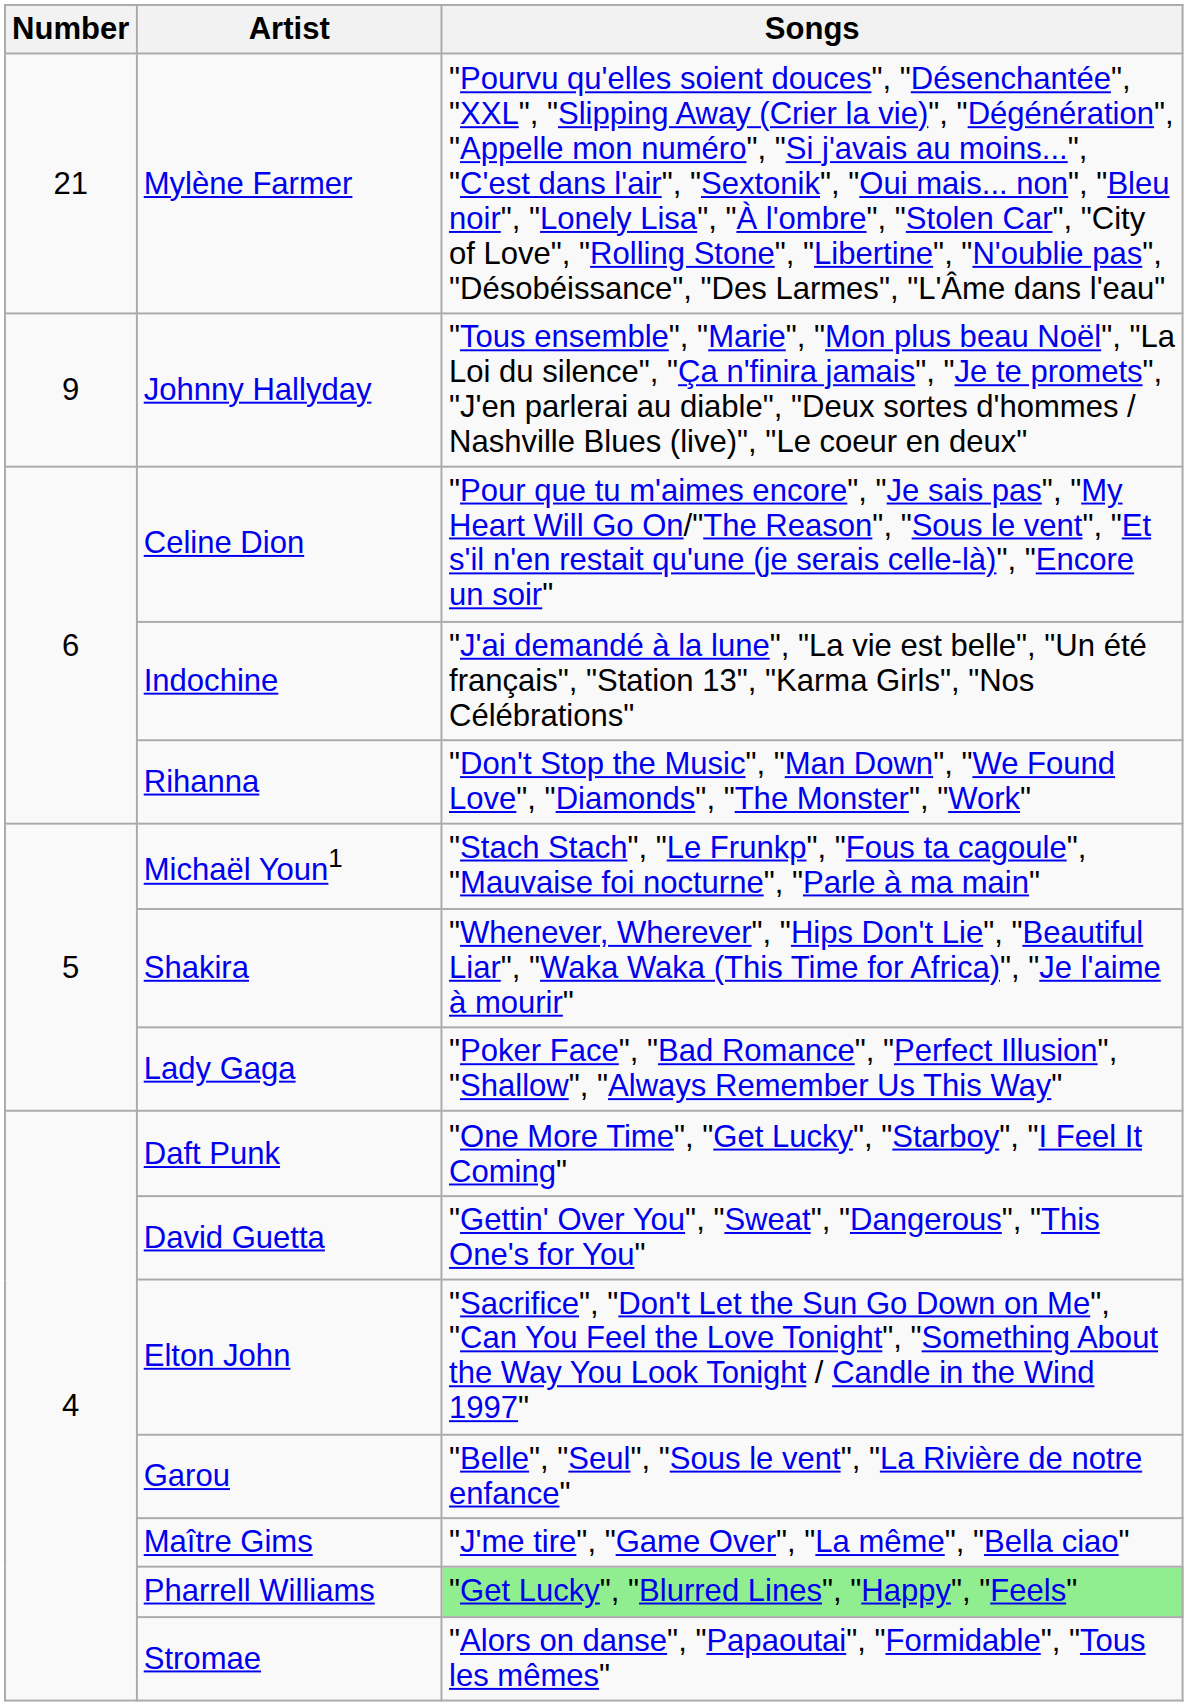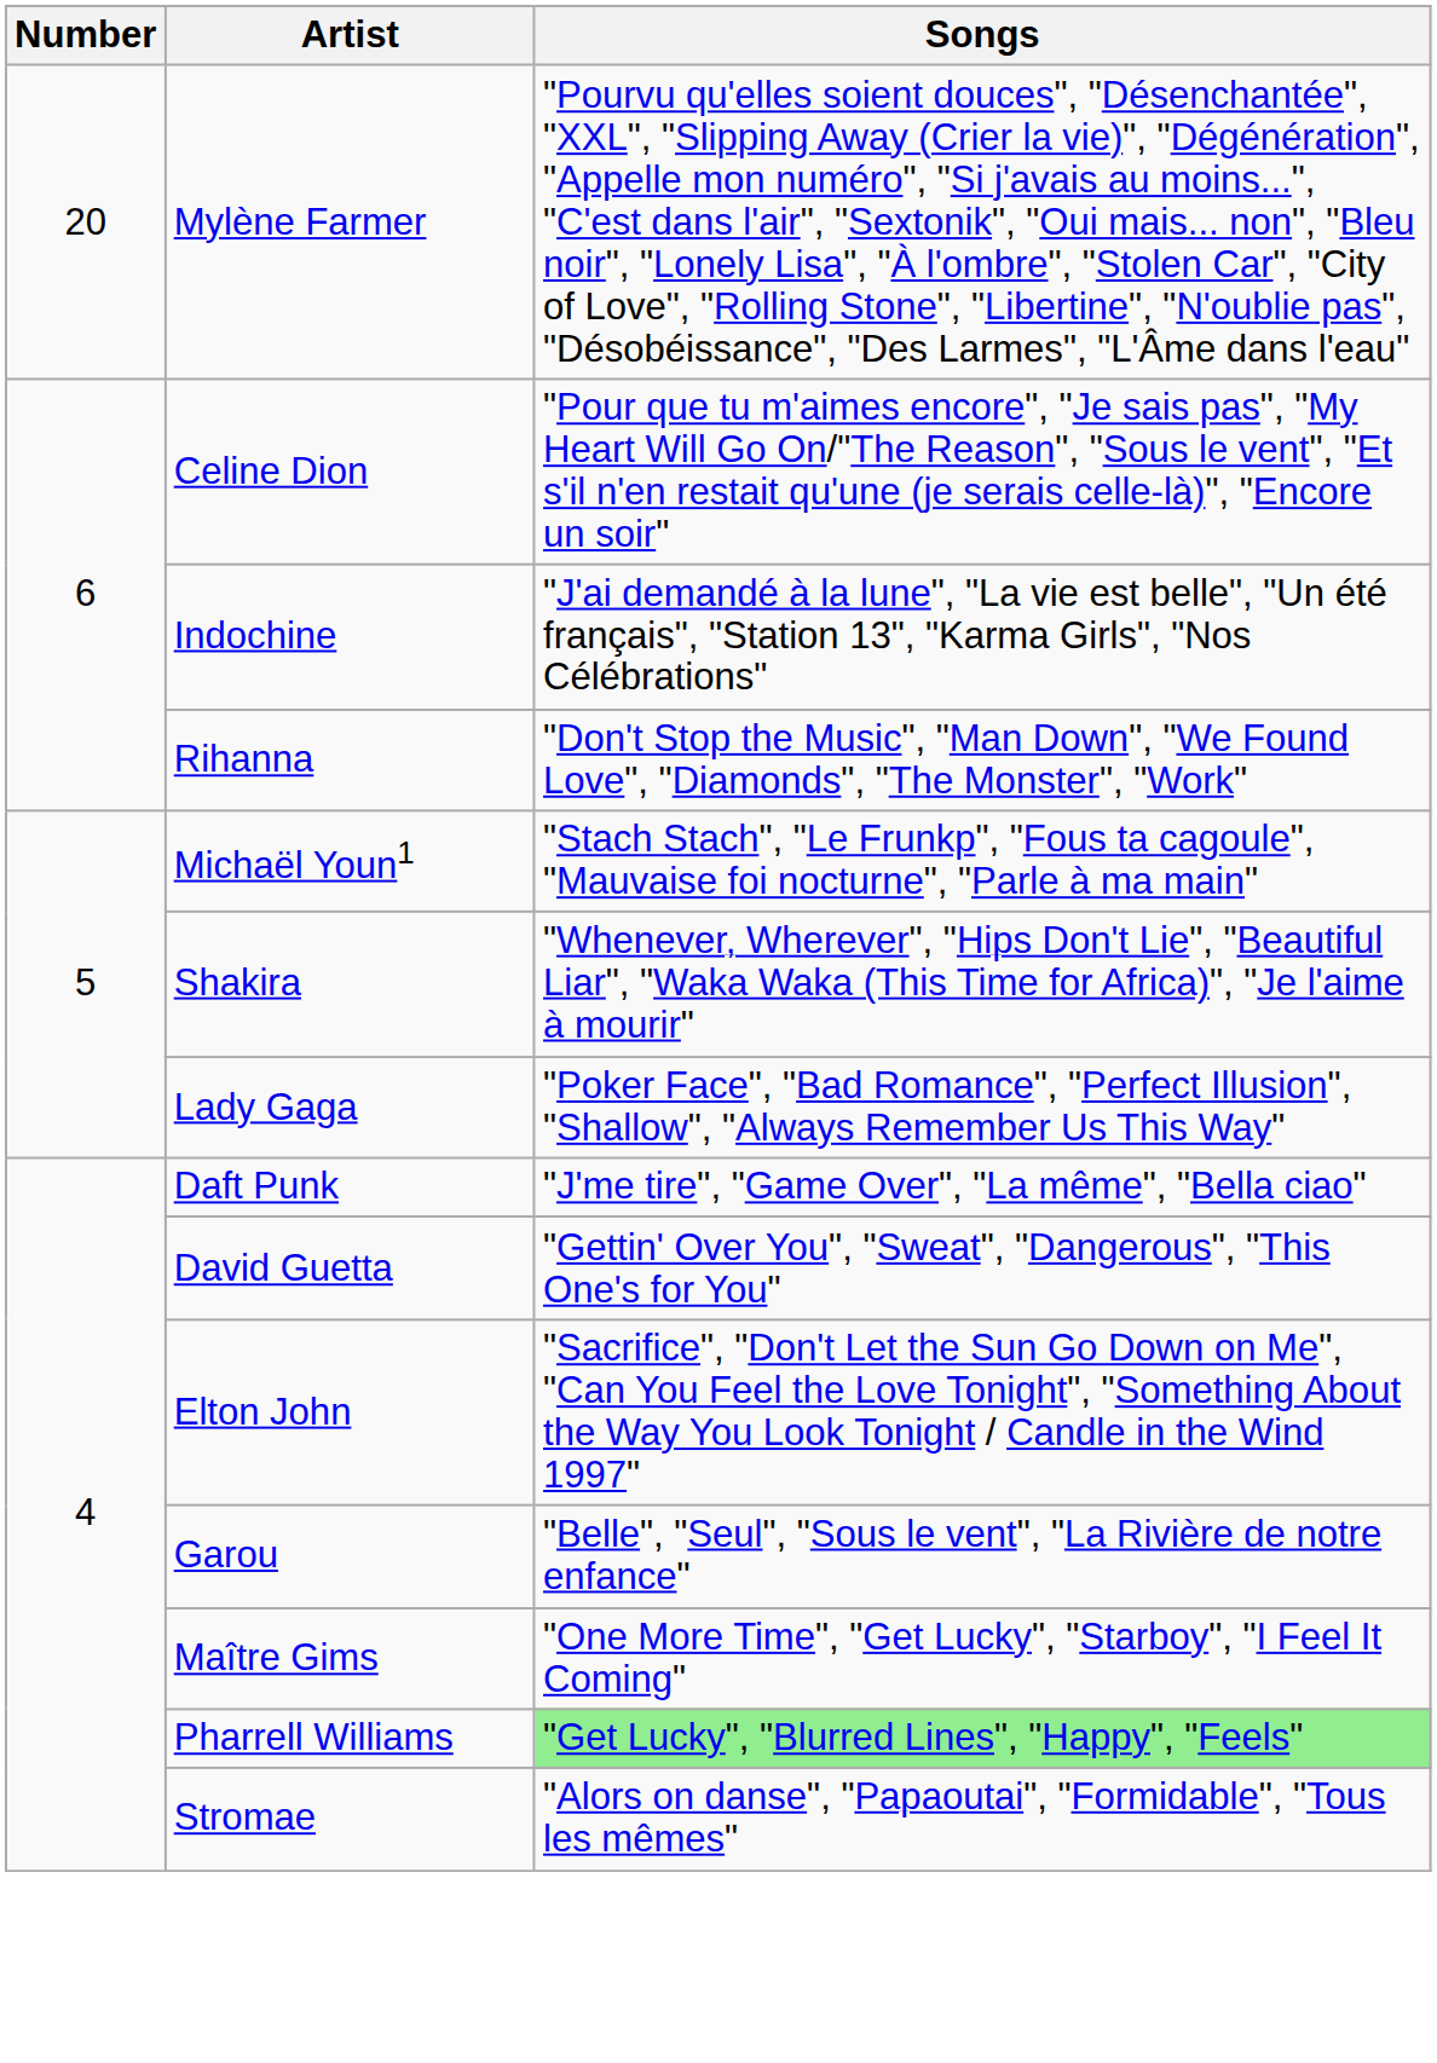 <table class="wikitable sortable">
 <tr>
 <th style="width:50px; text-align:center;">Number</th>
 <th style="width:150px;">Artist</th>
 <th>Songs</th>
 </tr>
 <tr>
-<td style="text-align:center;">21</td>
+<td style="text-align:center;">20</td>
 <td><a href='#'>Mylène Farmer</a></td>
 <td>"<a href='#'>Pourvu qu'elles soient douces</a>", "<a href='#'>Désenchantée</a>", "<a href='#'>XXL</a>", "<a href='#'>Slipping Away (Crier la vie)</a>", "<a href='#'>Dégénération</a>", "<a href='#'>Appelle mon numéro</a>", "<a href='#'>Si j'avais au moins...</a>", "<a href='#'>C'est dans l'air</a>", "<a href='#'>Sextonik</a>", "<a href='#'>Oui mais... non</a>", "<a href='#'>Bleu noir</a>", "<a href='#'>Lonely Lisa</a>", "<a href='#'>À l'ombre</a>", "<a href='#'>Stolen Car</a>", "City of Love", "<a href='#'>Rolling Stone</a>", "<a href='#'>Libertine</a>", "<a href='#'>N'oublie pas</a>", "Désobéissance", "Des Larmes", "L'Âme dans l'eau"</td>
-</tr>
-<tr>
-<td style="text-align:center;">9</td>
-<td><a href='#'>Johnny Hallyday</a></td>
-<td>"<a href='#'>Tous ensemble</a>", "<a href='#'>Marie</a>", "<a href='#'>Mon plus beau Noël</a>", "La Loi du silence", "<a href='#'>Ça n'finira jamais</a>", "<a href='#'>Je te promets</a>", "J'en parlerai au diable", "Deux sortes d'hommes / Nashville Blues (live)", "Le coeur en deux"</td>
 </tr>
 <tr>
 <td style="text-align:center;" rowspan="3">6</td>
 <td><a href='#'>Celine Dion</a></td>
 <td>"<a href='#'>Pour que tu m'aimes encore</a>", "<a href='#'>Je sais pas</a>", "<a href='#'>My Heart Will Go On</a>/"<a href='#'>The Reason</a>", "<a href='#'>Sous le vent</a>", "<a href='#'>Et s'il n'en restait qu'une (je serais celle-là)</a>", "<a href='#'>Encore un soir</a>"</td>
 </tr>
 <tr>
 <td><a href='#'>Indochine</a></td>
 <td>"<a href='#'>J'ai demandé à la lune</a>", "La vie est belle", "Un été français", "Station 13", "Karma Girls", "Nos Célébrations"</td>
 </tr>
 <tr>
 <td><a href='#'>Rihanna</a></td>
 <td>"<a href='#'>Don't Stop the Music</a>", "<a href='#'>Man Down</a>", "<a href='#'>We Found Love</a>", "<a href='#'>Diamonds</a>", "<a href='#'>The Monster</a>", "<a href='#'>Work</a>"</td>
 </tr>
 <tr>
 <td rowspan="3" style="text-align:center;">5</td>
 <td><a href='#'>Michaël Youn</a><sup>1</sup></td>
 <td>"<a href='#'>Stach Stach</a>", "<a href='#'>Le Frunkp</a>", "<a href='#'>Fous ta cagoule</a>", "<a href='#'>Mauvaise foi nocturne</a>", "<a href='#'>Parle à ma main</a>"</td>
 </tr>
 <tr>
 <td><a href='#'>Shakira</a></td>
 <td>"<a href='#'>Whenever, Wherever</a>", "<a href='#'>Hips Don't Lie</a>", "<a href='#'>Beautiful Liar</a>", "<a href='#'>Waka Waka (This Time for Africa)</a>",  "<a href='#'>Je l'aime à mourir</a>"</td>
 </tr>
 <tr>
 <td><a href='#'>Lady Gaga</a></td>
 <td>"<a href='#'>Poker Face</a>", "<a href='#'>Bad Romance</a>", "<a href='#'>Perfect Illusion</a>", "<a href='#'>Shallow</a>", "<a href='#'>Always Remember Us This Way</a>"</td>
 </tr>
 <tr>
 <td rowspan="7" style="text-align:center;">4</td>
 <td><a href='#'>Daft Punk</a></td>
-<td>"<a href='#'>One More Time</a>", "<a href='#'>Get Lucky</a>", "<a href='#'>Starboy</a>", "<a href='#'>I Feel It Coming</a>"</td>
+<td>"<a href='#'>J'me tire</a>", "<a href='#'>Game Over</a>", "<a href='#'>La même</a>", "<a href='#'>Bella ciao</a>"</td>
 </tr>
 <tr>
 <td><a href='#'>David Guetta</a></td>
 <td>"<a href='#'>Gettin' Over You</a>", "<a href='#'>Sweat</a>", "<a href='#'>Dangerous</a>", "<a href='#'>This One's for You</a>"</td>
 </tr>
 <tr>
 <td><a href='#'>Elton John</a></td>
 <td>"<a href='#'>Sacrifice</a>", "<a href='#'>Don't Let the Sun Go Down on Me</a>", "<a href='#'>Can You Feel the Love Tonight</a>", "<a href='#'>Something About the Way You Look Tonight</a> / <a href='#'>Candle in the Wind 1997</a>"</td>
 </tr>
 <tr>
 <td><a href='#'>Garou</a></td>
 <td>"<a href='#'>Belle</a>", "<a href='#'>Seul</a>", "<a href='#'>Sous le vent</a>", "<a href='#'>La Rivière de notre enfance</a>"</td>
 </tr>
 <tr>
 <td><a href='#'>Maître Gims</a></td>
-<td>"<a href='#'>J'me tire</a>", "<a href='#'>Game Over</a>", "<a href='#'>La même</a>", "<a href='#'>Bella ciao</a>"</td>
+<td>"<a href='#'>One More Time</a>", "<a href='#'>Get Lucky</a>", "<a href='#'>Starboy</a>", "<a href='#'>I Feel It Coming</a>"</td>
 </tr>
 <tr>
 <td><a href='#'>Pharrell Williams</a></td>
 <td style="background: lightgreen;">"<a href='#'>Get Lucky</a>", "<a href='#'>Blurred Lines</a>", "<a href='#'>Happy</a>", "<a href='#'>Feels</a>"</td>
 </tr>
 <tr>
 <td><a href='#'>Stromae</a></td>
 <td>"<a href='#'>Alors on danse</a>", "<a href='#'>Papaoutai</a>", "<a href='#'>Formidable</a>", "<a href='#'>Tous les mêmes</a>"</td>
 </tr>
 </table>
